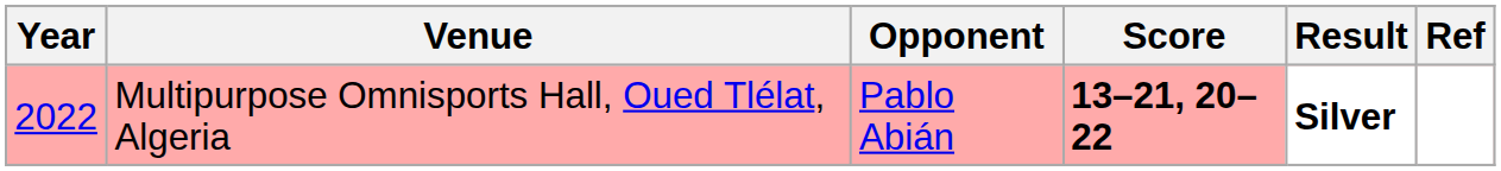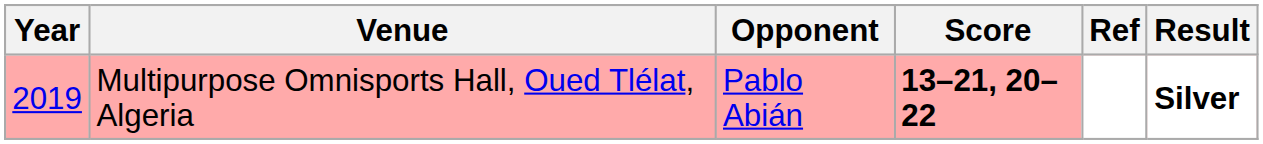 <table class="sortable wikitable" style="font-size: 95%;">
 <tr>
 <th>Year</th>
 <th>Venue</th>
 <th>Opponent</th>
 <th>Score</th>
+<th>Ref</th>
 <th>Result</th>
-<th>Ref</th>
 </tr>
 <tr style="background:#FFAAAA">
-<td align="center"><a href='#'>2022</a></td>
+<td align="center"><a href='#'>2019</a></td>
 <td align="left">Multipurpose Omnisports Hall, <a href='#'>Oued Tlélat</a>, Algeria</td>
 <td align="left"> <a href='#'>Pablo Abián</a></td>
 <td align="left"><strong>13–21, 20–22</strong></td>
+<td style="text-align:center; background:white"></td>
 <td style="text-align:left; background:white"> <strong>Silver</strong></td>
-<td style="text-align:center; background:white"></td>
 </tr>
 </table>
